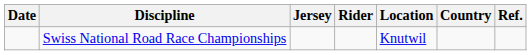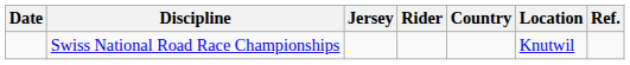 <table class="wikitable sortable">
 <tr>
 <th>Date</th>
 <th>Discipline</th>
 <th>Jersey</th>
 <th>Rider</th>
+<th>Country</th>
 <th>Location</th>
-<th>Country</th>
 <th class="unsortable">Ref.</th>
 </tr>
 <tr>
 <td></td>
 <td><a href='#'>Swiss National Road Race Championships</a></td>
 <td align="center"></td>
 <td></td>
+<td></td>
 <td><a href='#'>Knutwil</a></td>
-<td></td>
 <td align="center"></td>
 </tr>
 </table>
